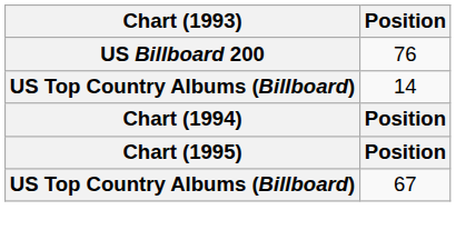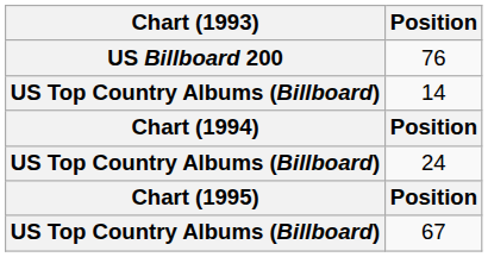 <table class="wikitable plainrowheaders" style="text-align:center">
 <tr>
 <th scope="col">Chart (1993)</th>
 <th scope="col">Position</th>
 </tr>
 <tr>
 <th scope="row">US <em>Billboard</em> 200</th>
 <td>76</td>
 </tr>
 <tr>
 <th scope="row">US Top Country Albums (<em>Billboard</em>)</th>
 <td>14</td>
 </tr>
 <tr>
 <th scope="col">Chart (1994)</th>
 <th scope="col">Position</th>
 </tr>
 <tr>
+<th scope="row">US Top Country Albums (<em>Billboard</em>)</th>
+<td>24</td>
+</tr>
+<tr>
 <th scope="col">Chart (1995)</th>
 <th scope="col">Position</th>
 </tr>
 <tr>
 <th scope="row">US Top Country Albums (<em>Billboard</em>)</th>
 <td>67</td>
 </tr>
 </table>
